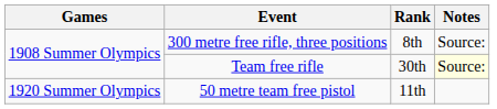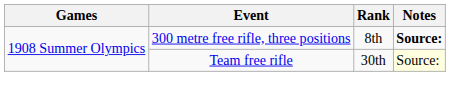 <table class="wikitable" style=" text-align:center;">
 <tr>
 <th>Games</th>
 <th>Event</th>
 <th>Rank</th>
 <th>Notes</th>
 </tr>
 <tr>
 <td style="white-space: nowrap;" rowspan=2><a href='#'>1908 Summer Olympics</a></td>
 <td style="white-space: nowrap;"><a href='#'>300 metre free rifle, three positions</a></td>
 <td>8th</td>
-<td align=left>Source:</td>
+<td align=left><strong>Source:</strong></td>
 </tr>
 <tr>
 <td style="white-space: nowrap;"><a href='#'>Team free rifle</a></td>
 <td>30th</td>
 <td align=left style="background: lightyellow;">Source:</td>
 </tr>
-<tr>
-<td style="white-space: nowrap;"><a href='#'>1920 Summer Olympics</a></td>
-<td style="white-space: nowrap;"><a href='#'>50 metre team free pistol</a></td>
-<td>11th</td>
-<td align=left></td>
-</tr>
 </table>
